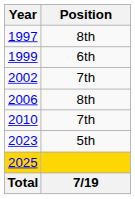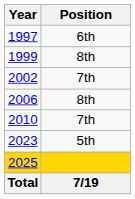 <table class="wikitable" style="text-align: center;">
 <tr>
 <th>Year</th>
 <th width="100">Position</th>
 </tr>
 <tr>
 <td> <a href='#'>1997</a></td>
-<td>8th</td>
+<td>6th</td>
 </tr>
 <tr>
 <td> <a href='#'>1999</a></td>
-<td>6th</td>
+<td>8th</td>
 </tr>
 <tr>
 <td> <a href='#'>2002</a></td>
 <td>7th</td>
 </tr>
 <tr>
 <td> <a href='#'>2006</a></td>
 <td>8th</td>
 </tr>
 <tr>
 <td> <a href='#'>2010</a></td>
 <td>7th</td>
 </tr>
 <tr>
 <td> <a href='#'>2023</a></td>
 <td>5th</td>
 </tr>
 <tr bgcolor=gold>
 <td> <a href='#'>2025</a></td>
 <td></td>
 </tr>
 <tr>
 <th>Total</th>
 <th>7/19</th>
 </tr>
 </table>
